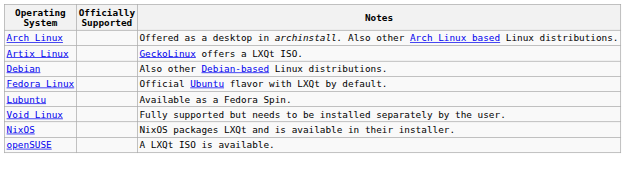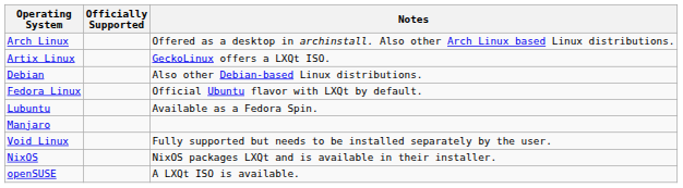 <table class="wikitable">
 <tr>
 <th>Operating<br>System</th>
 <th>Officially<br>Supported</th>
 <th>Notes</th>
 </tr>
 <tr>
 <td><a href='#'>Arch Linux</a></td>
 <td> </td>
 <td>Offered as a desktop in <em>archinstall.</em> Also other <a href='#'>Arch Linux based</a> Linux distributions.</td>
 </tr>
 <tr>
 <td><a href='#'>Artix Linux</a></td>
 <td></td>
 <td><a href='#'>GeckoLinux</a> offers a LXQt ISO.</td>
 </tr>
 <tr>
 <td><a href='#'>Debian</a></td>
 <td></td>
 <td>Also other <a href='#'>Debian-based</a> Linux distributions.</td>
 </tr>
 <tr>
 <td><a href='#'>Fedora Linux</a></td>
 <td></td>
 <td>Official <a href='#'>Ubuntu</a> flavor with LXQt by default.</td>
 </tr>
 <tr>
 <td><a href='#'>Lubuntu</a></td>
 <td></td>
 <td>Available as a Fedora Spin.</td>
 </tr>
 <tr>
+<td><a href='#'>Manjaro</a></td>
+<td></td>
+<td></td>
+</tr>
+<tr>
 <td><a href='#'>Void Linux</a></td>
 <td></td>
 <td>Fully supported but needs to be installed separately by the user.</td>
 </tr>
 <tr>
 <td><a href='#'>NixOS</a></td>
 <td></td>
 <td>NixOS packages LXQt and is available in their installer.</td>
 </tr>
 <tr>
 <td><a href='#'>openSUSE</a></td>
 <td></td>
 <td>A LXQt ISO is available.</td>
 </tr>
 </table>
